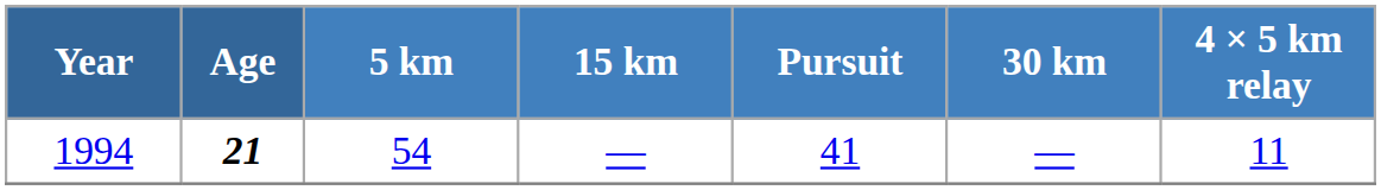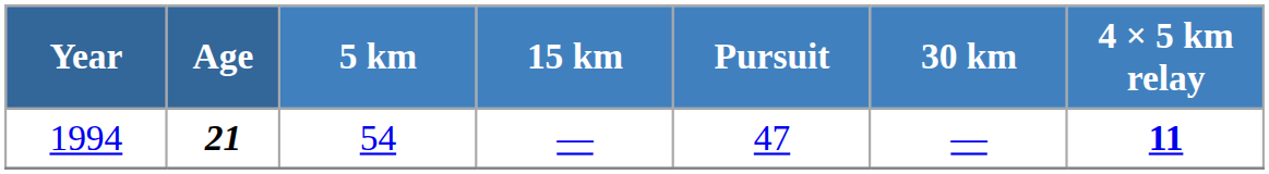 <table class="wikitable" style="font-size:95%; text-align:center; border:grey solid 1px; border-collapse:collapse; background:#ffffff;">
 <tr>
 <th style="background-color:#369; color:white; width:60px;"> Year </th>
 <th style="background-color:#369; color:white; width:40px;"> Age </th>
 <th style="background-color:#4180be; color:white; width:75px;"> 5 km </th>
 <th style="background-color:#4180be; color:white; width:75px;"> 15 km </th>
 <th style="background-color:#4180be; color:white; width:75px;"> Pursuit </th>
 <th style="background-color:#4180be; color:white; width:75px;"> 30 km </th>
 <th style="background-color:#4180be; color:white; width:75px;"> 4 × 5 km <br> relay </th>
 </tr>
 <tr>
 <td><a href='#'>1994</a></td>
 <td><strong><em>21</em></strong></td>
 <td><a href='#'>54</a></td>
 <td><a href='#'>—</a></td>
-<td><a href='#'>41</a></td>
+<td><a href='#'>47</a></td>
 <td><a href='#'>—</a></td>
-<td><a href='#'>11</a></td>
+<td><strong><a href='#'>11</a></strong></td>
 </tr>
 <tr>
 </tr>
 </table>
